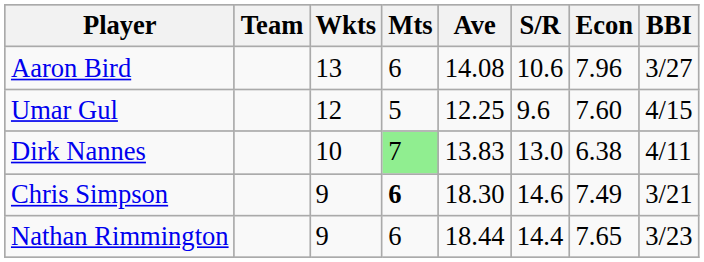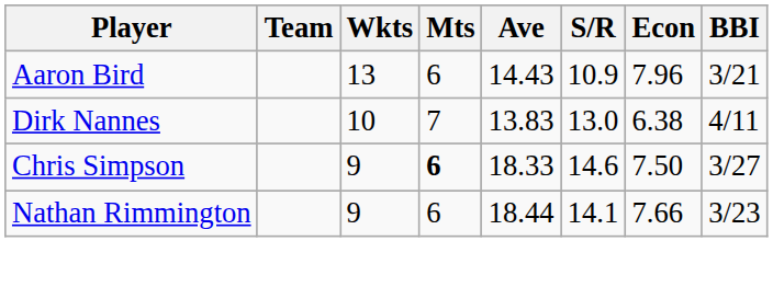 <table class="wikitable">
 <tr>
 <th>Player</th>
 <th>Team</th>
 <th>Wkts</th>
 <th>Mts</th>
 <th>Ave</th>
 <th>S/R</th>
 <th>Econ</th>
 <th>BBI</th>
 </tr>
 <tr>
 <td><a href='#'>Aaron Bird</a></td>
 <td></td>
 <td>13</td>
 <td>6</td>
-<td>14.08</td>
-<td>10.6</td>
+<td>14.43</td>
+<td>10.9</td>
 <td>7.96</td>
-<td>3/27</td>
-</tr>
-<tr>
-<td><a href='#'>Umar Gul</a></td>
-<td></td>
-<td>12</td>
-<td>5</td>
-<td>12.25</td>
-<td>9.6</td>
-<td>7.60</td>
-<td>4/15</td>
+<td>3/21</td>
 </tr>
 <tr>
 <td><a href='#'>Dirk Nannes</a></td>
 <td></td>
 <td>10</td>
-<td style="background: lightgreen;">7</td>
+<td>7</td>
 <td>13.83</td>
 <td>13.0</td>
 <td>6.38</td>
 <td>4/11</td>
 </tr>
 <tr>
 <td><a href='#'>Chris Simpson</a></td>
 <td></td>
 <td>9</td>
 <td><strong>6</strong></td>
-<td>18.30</td>
+<td>18.33</td>
 <td>14.6</td>
-<td>7.49</td>
-<td>3/21</td>
+<td>7.50</td>
+<td>3/27</td>
 </tr>
 <tr>
 <td><a href='#'>Nathan Rimmington</a></td>
 <td></td>
 <td>9</td>
 <td>6</td>
 <td>18.44</td>
-<td>14.4</td>
-<td>7.65</td>
+<td>14.1</td>
+<td>7.66</td>
 <td>3/23</td>
 </tr>
 </table>
